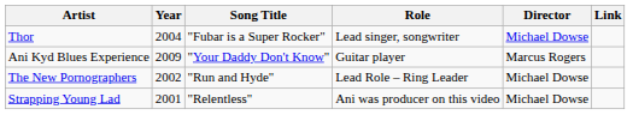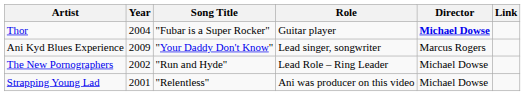 <table class="wikitable">
 <tr>
 <th>Artist</th>
 <th>Year</th>
 <th>Song Title</th>
 <th>Role</th>
 <th>Director</th>
 <th>Link</th>
 </tr>
 <tr>
 <td><a href='#'>Thor</a></td>
 <td>2004</td>
 <td>"Fubar is a Super Rocker"</td>
-<td>Lead singer, songwriter</td>
-<td><a href='#'>Michael Dowse</a></td>
+<td>Guitar player</td>
+<td><strong><a href='#'>Michael Dowse</a></strong></td>
 <td></td>
 </tr>
 <tr>
 <td>Ani Kyd Blues Experience</td>
 <td>2009</td>
 <td>"<a href='#'>Your Daddy Don't Know</a>"</td>
-<td>Guitar player</td>
+<td>Lead singer, songwriter</td>
 <td>Marcus Rogers</td>
 <td></td>
 </tr>
 <tr>
 <td><a href='#'>The New Pornographers</a></td>
 <td>2002</td>
 <td>"Run and Hyde"</td>
 <td>Lead Role – Ring Leader</td>
 <td>Michael Dowse</td>
 <td></td>
 </tr>
 <tr>
 <td><a href='#'>Strapping Young Lad</a></td>
 <td>2001</td>
 <td>"Relentless"</td>
 <td>Ani was producer on this video</td>
 <td>Michael Dowse</td>
 <td></td>
 </tr>
 </table>
